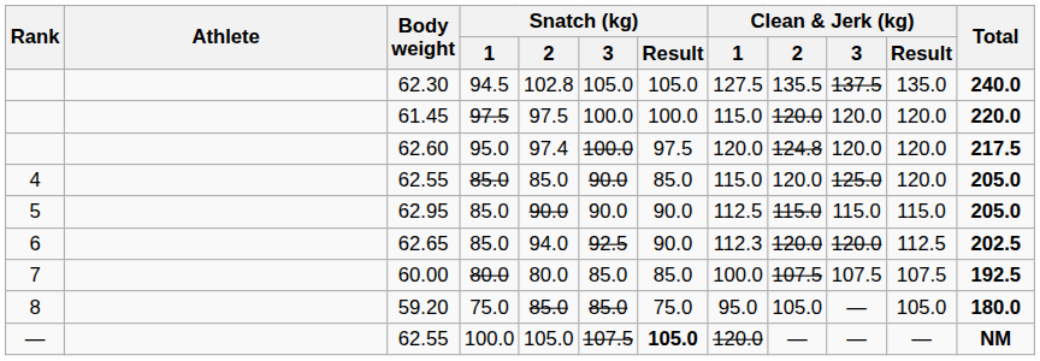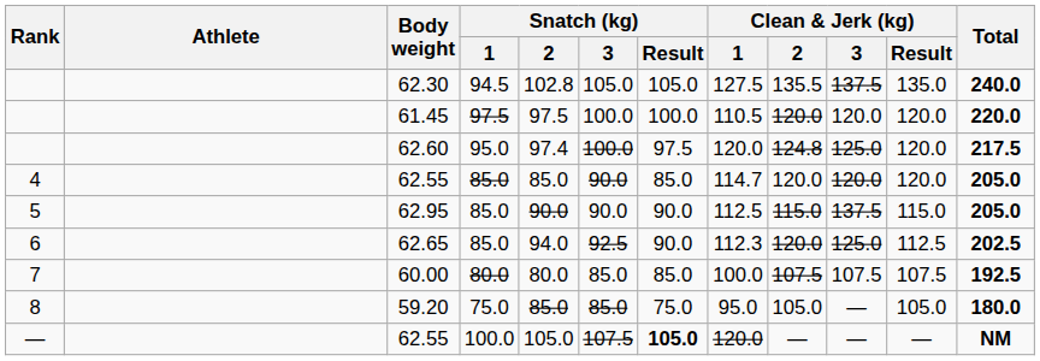 <table class = "wikitable" style="text-align:center;">
 <tr>
 <th rowspan=2 width=40>Rank</th>
 <th rowspan=2 width=250>Athlete</th>
 <th rowspan=2 width=50>Body weight</th>
 <th colspan=4>Snatch (kg)</th>
 <th colspan=4>Clean & Jerk (kg)</th>
 <th rowspan=2 width=55>Total</th>
 </tr>
 <tr>
 <th width=35>1</th>
 <th width=35>2</th>
 <th width=35>3</th>
 <th width=45>Result</th>
 <th width=35>1</th>
 <th width=35>2</th>
 <th width=35>3</th>
 <th width=45>Result</th>
 </tr>
 <tr>
 <td></td>
 <td align=left></td>
 <td>62.30</td>
 <td>94.5</td>
 <td>102.8</td>
 <td>105.0</td>
 <td>105.0</td>
 <td>127.5</td>
 <td>135.5</td>
 <td><s>137.5</s></td>
 <td>135.0</td>
 <td><strong>240.0</strong></td>
 </tr>
 <tr>
 <td></td>
 <td align=left></td>
 <td>61.45</td>
 <td><s>97.5</s></td>
 <td>97.5</td>
 <td>100.0</td>
 <td>100.0</td>
-<td>115.0</td>
+<td>110.5</td>
 <td><s>120.0</s></td>
 <td>120.0</td>
 <td>120.0</td>
 <td><strong>220.0</strong></td>
 </tr>
 <tr>
 <td></td>
 <td align=left></td>
 <td>62.60</td>
 <td>95.0</td>
 <td>97.4</td>
 <td><s>100.0</s></td>
 <td>97.5</td>
 <td>120.0</td>
 <td><s>124.8</s></td>
-<td>120.0</td>
+<td><s>125.0</s></td>
 <td>120.0</td>
 <td><strong>217.5</strong></td>
 </tr>
 <tr>
 <td>4</td>
 <td align=left></td>
 <td>62.55</td>
 <td><s>85.0</s></td>
 <td>85.0</td>
 <td><s>90.0</s></td>
 <td>85.0</td>
-<td>115.0</td>
+<td>114.7</td>
 <td>120.0</td>
-<td><s>125.0</s></td>
+<td><s>120.0</s></td>
 <td>120.0</td>
 <td><strong>205.0</strong></td>
 </tr>
 <tr>
 <td>5</td>
 <td align=left></td>
 <td>62.95</td>
 <td>85.0</td>
 <td><s>90.0</s></td>
 <td>90.0</td>
 <td>90.0</td>
 <td>112.5</td>
 <td><s>115.0</s></td>
-<td>115.0</td>
+<td><s>137.5</s></td>
 <td>115.0</td>
 <td><strong>205.0</strong></td>
 </tr>
 <tr>
 <td>6</td>
 <td align=left></td>
 <td>62.65</td>
 <td>85.0</td>
 <td>94.0</td>
 <td><s>92.5</s></td>
 <td>90.0</td>
 <td>112.3</td>
 <td><s>120.0</s></td>
-<td><s>120.0</s></td>
+<td><s>125.0</s></td>
 <td>112.5</td>
 <td><strong>202.5</strong></td>
 </tr>
 <tr>
 <td>7</td>
 <td align=left></td>
 <td>60.00</td>
 <td><s>80.0</s></td>
 <td>80.0</td>
 <td>85.0</td>
 <td>85.0</td>
 <td>100.0</td>
 <td><s>107.5</s></td>
 <td>107.5</td>
 <td>107.5</td>
 <td><strong>192.5</strong></td>
 </tr>
 <tr>
 <td>8</td>
 <td align=left></td>
 <td>59.20</td>
 <td>75.0</td>
 <td><s>85.0</s></td>
 <td><s>85.0</s></td>
 <td>75.0</td>
 <td>95.0</td>
 <td>105.0</td>
 <td>—</td>
 <td>105.0</td>
 <td><strong>180.0</strong></td>
 </tr>
 <tr>
 <td>—</td>
 <td align=left></td>
 <td>62.55</td>
 <td>100.0</td>
 <td>105.0</td>
 <td><s>107.5</s></td>
 <td><strong>105.0</strong></td>
 <td><s>120.0</s></td>
 <td>—</td>
 <td>—</td>
 <td>—</td>
 <td><strong>NM</strong></td>
 </tr>
 </table>
